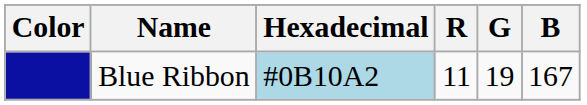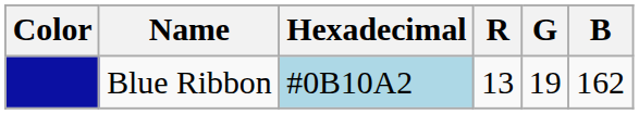 <table class="wikitable">
 <tr>
 <th>Color</th>
 <th>Name</th>
 <th>Hexadecimal</th>
 <th>R</th>
 <th>G</th>
 <th>B</th>
 </tr>
 <tr>
 <td style="background: #0b10a2; color:#FFFFFF; border-top-width:0;"></td>
 <td>Blue Ribbon</td>
 <td style="background: lightblue;">#0B10A2</td>
-<td>11</td>
+<td>13</td>
 <td>19</td>
-<td>167</td>
+<td>162</td>
 </tr>
 </table>
